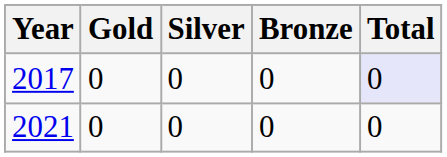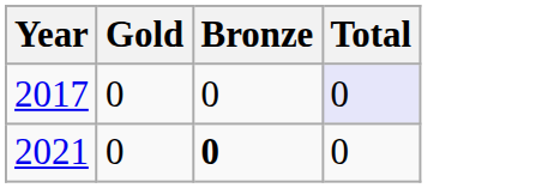 <table class="wikitable">
 <tr>
 <th>Year</th>
 <th>Gold</th>
-<th>Silver</th>
 <th>Bronze</th>
 <th>Total</th>
 </tr>
 <tr>
 <td><a href='#'>2017</a></td>
 <td>0</td>
 <td>0</td>
-<td>0</td>
 <td style="background: lavender;">0</td>
 </tr>
 <tr>
 <td><a href='#'>2021</a></td>
 <td>0</td>
-<td>0</td>
-<td>0</td>
+<td><strong>0</strong></td>
 <td>0</td>
 </tr>
 </table>
